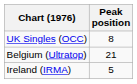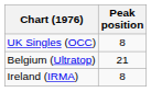 <table class="wikitable sortable">
 <tr>
 <th>Chart (1976)</th>
 <th>Peak<br>position</th>
 </tr>
 <tr>
 <td><a href='#'>UK Singles</a> (<a href='#'>OCC</a>)</td>
 <td align="center">8</td>
 </tr>
 <tr>
 <td>Belgium (<a href='#'>Ultratop</a>)</td>
 <td style="text-align:center;">21</td>
 </tr>
 <tr>
 <td>Ireland (<a href='#'>IRMA</a>)</td>
-<td style="text-align:center;">5</td>
+<td style="text-align:center;">8</td>
 </tr>
 </table>
